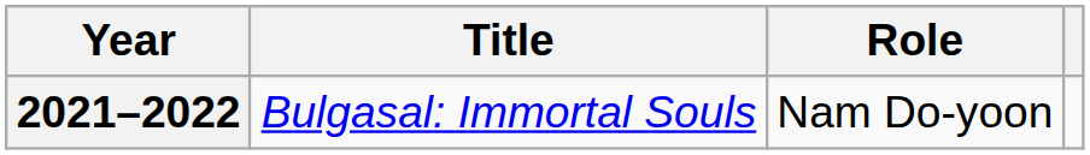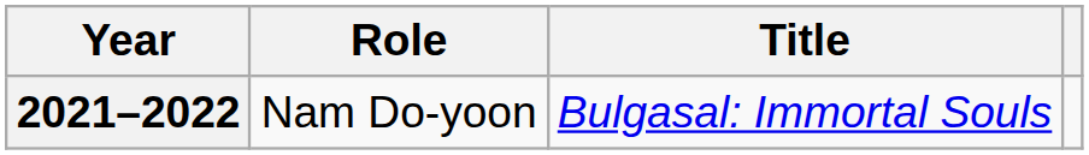 <table class="wikitable plainrowheaders">
 <tr>
 <th scope="col">Year</th>
+<th scope="col">Role</th>
 <th scope="col">Title</th>
-<th scope="col">Role</th>
 <th scope="col" class="unsortable"></th>
 </tr>
 <tr>
 <th scope="row">2021–2022</th>
+<td>Nam Do-yoon</td>
 <td><em><a href='#'>Bulgasal: Immortal Souls</a></em></td>
-<td>Nam Do-yoon</td>
 <td style="text-align:center"></td>
 </tr>
 </table>
